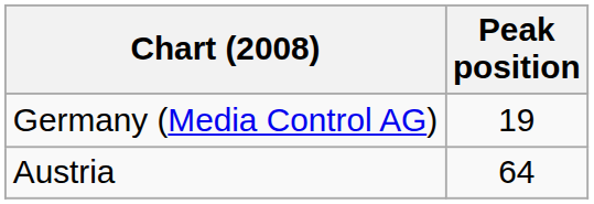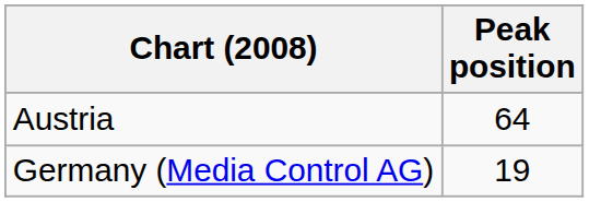 <table class="wikitable sortable">
 <tr>
 <th>Chart (2008)</th>
 <th>Peak<br>position</th>
 </tr>
 <tr>
+<td>Austria</td>
+<td style="text-align:center;">64</td>
+</tr>
+<tr>
 <td>Germany (<a href='#'>Media Control AG</a>)</td>
 <td style="text-align:center;">19</td>
 </tr>
-<tr>
-<td>Austria</td>
-<td style="text-align:center;">64</td>
-</tr>
 </table>
